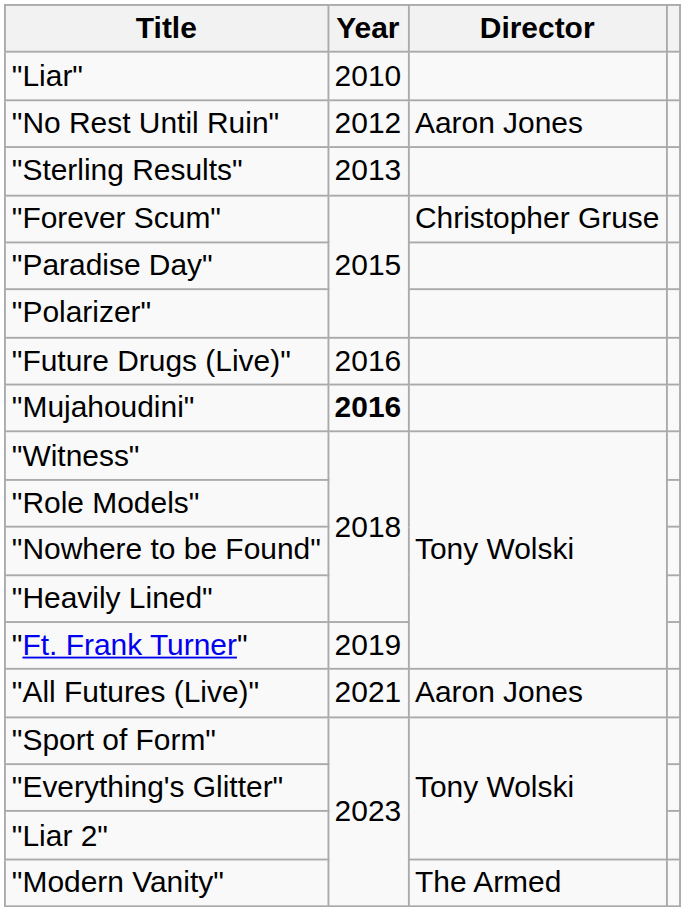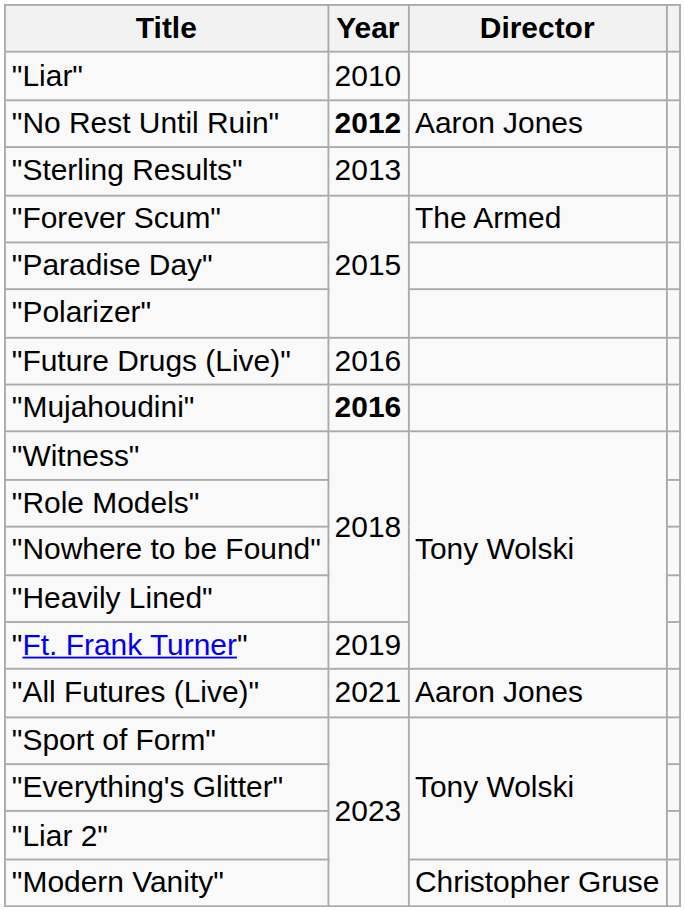 <table class="wikitable">
 <tr>
 <th>Title</th>
 <th>Year</th>
 <th>Director</th>
 <th></th>
 </tr>
 <tr>
 <td>"Liar"</td>
 <td>2010</td>
 <td></td>
 <td></td>
 </tr>
 <tr>
 <td>"No Rest Until Ruin"</td>
-<td>2012</td>
+<td><strong>2012</strong></td>
 <td>Aaron Jones</td>
 <td></td>
 </tr>
 <tr>
 <td>"Sterling Results"</td>
 <td>2013</td>
 <td></td>
 <td></td>
 </tr>
 <tr>
 <td>"Forever Scum"</td>
 <td rowspan="3">2015</td>
-<td>Christopher Gruse</td>
+<td>The Armed</td>
 <td></td>
 </tr>
 <tr>
 <td>"Paradise Day"</td>
 <td></td>
 <td></td>
 </tr>
 <tr>
 <td>"Polarizer"</td>
 <td></td>
 <td></td>
 </tr>
 <tr>
 <td>"Future Drugs (Live)"</td>
 <td>2016</td>
 <td></td>
 <td></td>
 </tr>
 <tr>
 <td>"Mujahoudini"</td>
 <td><strong>2016</strong></td>
 <td></td>
 <td></td>
 </tr>
 <tr>
 <td>"Witness"</td>
 <td rowspan="4">2018</td>
 <td rowspan="5">Tony Wolski</td>
 <td></td>
 </tr>
 <tr>
 <td>"Role Models"</td>
 <td></td>
 </tr>
 <tr>
 <td>"Nowhere to be Found"</td>
 <td></td>
 </tr>
 <tr>
 <td>"Heavily Lined"</td>
 <td></td>
 </tr>
 <tr>
 <td>"<a href='#'>Ft. Frank Turner</a>"</td>
 <td>2019</td>
 <td></td>
 </tr>
 <tr>
 <td>"All Futures (Live)"</td>
 <td>2021</td>
 <td>Aaron Jones</td>
 <td></td>
 </tr>
 <tr>
 <td>"Sport of Form"</td>
 <td rowspan="4">2023</td>
 <td rowspan="3">Tony Wolski</td>
 <td></td>
 </tr>
 <tr>
 <td>"Everything's Glitter"</td>
 <td></td>
 </tr>
 <tr>
 <td>"Liar 2"</td>
 <td></td>
 </tr>
 <tr>
 <td>"Modern Vanity"</td>
-<td>The Armed</td>
+<td>Christopher Gruse</td>
 <td></td>
 </tr>
 </table>
